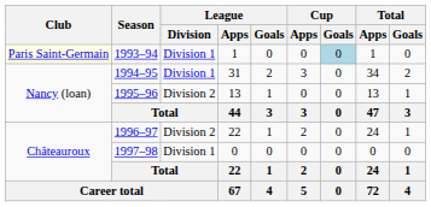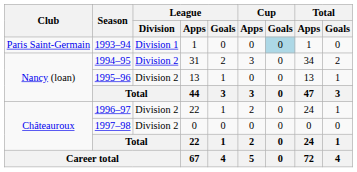 <table class="wikitable" style="text-align:center">
 <tr>
 <th rowspan="2">Club</th>
 <th rowspan="2">Season</th>
 <th colspan="3">League</th>
 <th colspan="2">Cup</th>
 <th colspan="2">Total</th>
 </tr>
 <tr>
 <th>Division</th>
 <th>Apps</th>
 <th>Goals</th>
 <th>Apps</th>
 <th>Goals</th>
 <th>Apps</th>
 <th>Goals</th>
 </tr>
 <tr>
-<td style="background: lightyellow;"><a href='#'>Paris Saint-Germain</a></td>
+<td><a href='#'>Paris Saint-Germain</a></td>
 <td><a href='#'>1993–94</a></td>
 <td><a href='#'>Division 1</a></td>
 <td>1</td>
 <td>0</td>
 <td>0</td>
 <td style="background: lightblue;">0</td>
 <td>1</td>
 <td>0</td>
 </tr>
 <tr>
 <td rowspan="3"><a href='#'>Nancy</a> (loan)</td>
 <td><a href='#'>1994–95</a></td>
-<td><a href='#'>Division 1</a></td>
+<td><a href='#'>Division 2</a></td>
 <td>31</td>
 <td>2</td>
 <td>3</td>
 <td>0</td>
 <td>34</td>
 <td>2</td>
 </tr>
 <tr>
 <td><a href='#'>1995–96</a></td>
 <td>Division 2</td>
 <td>13</td>
 <td>1</td>
 <td>0</td>
 <td>0</td>
 <td>13</td>
 <td>1</td>
 </tr>
 <tr>
 <th colspan="2">Total</th>
 <th>44</th>
 <th>3</th>
 <th>3</th>
 <th>0</th>
 <th>47</th>
 <th>3</th>
 </tr>
 <tr>
 <td rowspan="3"><a href='#'>Châteauroux</a></td>
 <td><a href='#'>1996–97</a></td>
 <td>Division 2</td>
 <td>22</td>
 <td>1</td>
 <td>2</td>
 <td>0</td>
 <td>24</td>
 <td>1</td>
 </tr>
 <tr>
 <td><a href='#'>1997–98</a></td>
-<td>Division 1</td>
+<td>Division 2</td>
 <td>0</td>
 <td>0</td>
 <td>0</td>
 <td>0</td>
 <td>0</td>
 <td>0</td>
 </tr>
 <tr>
 <th colspan="2">Total</th>
 <th>22</th>
 <th>1</th>
 <th>2</th>
 <th>0</th>
 <th>24</th>
 <th>1</th>
 </tr>
 <tr>
 <th colspan="3">Career total</th>
 <th>67</th>
 <th>4</th>
 <th>5</th>
 <th>0</th>
 <th>72</th>
 <th>4</th>
 </tr>
 </table>
